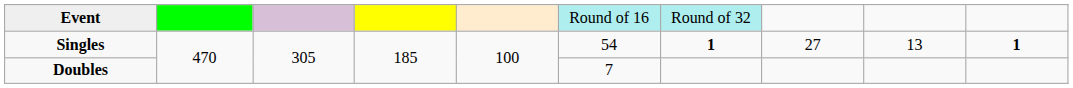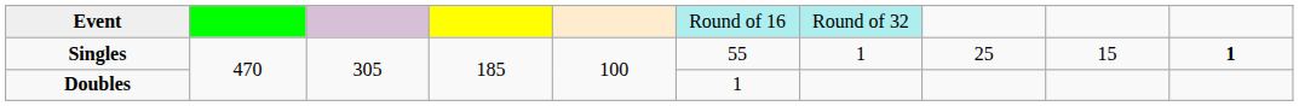 <table class=wikitable style=font-size:90%;text-align:center>
 <tr>
 <td style="width:130px; background:#efefef;"><strong>Event</strong></td>
 <td style="width:80px; background:lime;"></td>
 <td style="width:85px; background:thistle;"></td>
 <td style="width:85px; background:#ff0;"></td>
 <td style="width:85px; background:#ffebcd;"></td>
 <td style="width:85px; background:#afeeee;">Round of 16</td>
 <td style="width:85px; background:#afeeee;">Round of 32</td>
 <td width=85></td>
 <td width=85></td>
 <td width=85></td>
 </tr>
 <tr>
 <th style="background:#f8f8f8;">Singles</th>
 <td rowspan=2>470</td>
 <td rowspan=2>305</td>
 <td rowspan=2>185</td>
 <td rowspan=2>100</td>
-<td>54</td>
-<td><strong>1</strong></td>
-<td>27</td>
-<td>13</td>
+<td>55</td>
+<td>1</td>
+<td>25</td>
+<td>15</td>
 <td><strong>1</strong></td>
 </tr>
 <tr>
 <th style="background:#f8f8f8;">Doubles</th>
-<td>7</td>
+<td>1</td>
 <td></td>
 <td></td>
 <td></td>
 <td></td>
 </tr>
 </table>
